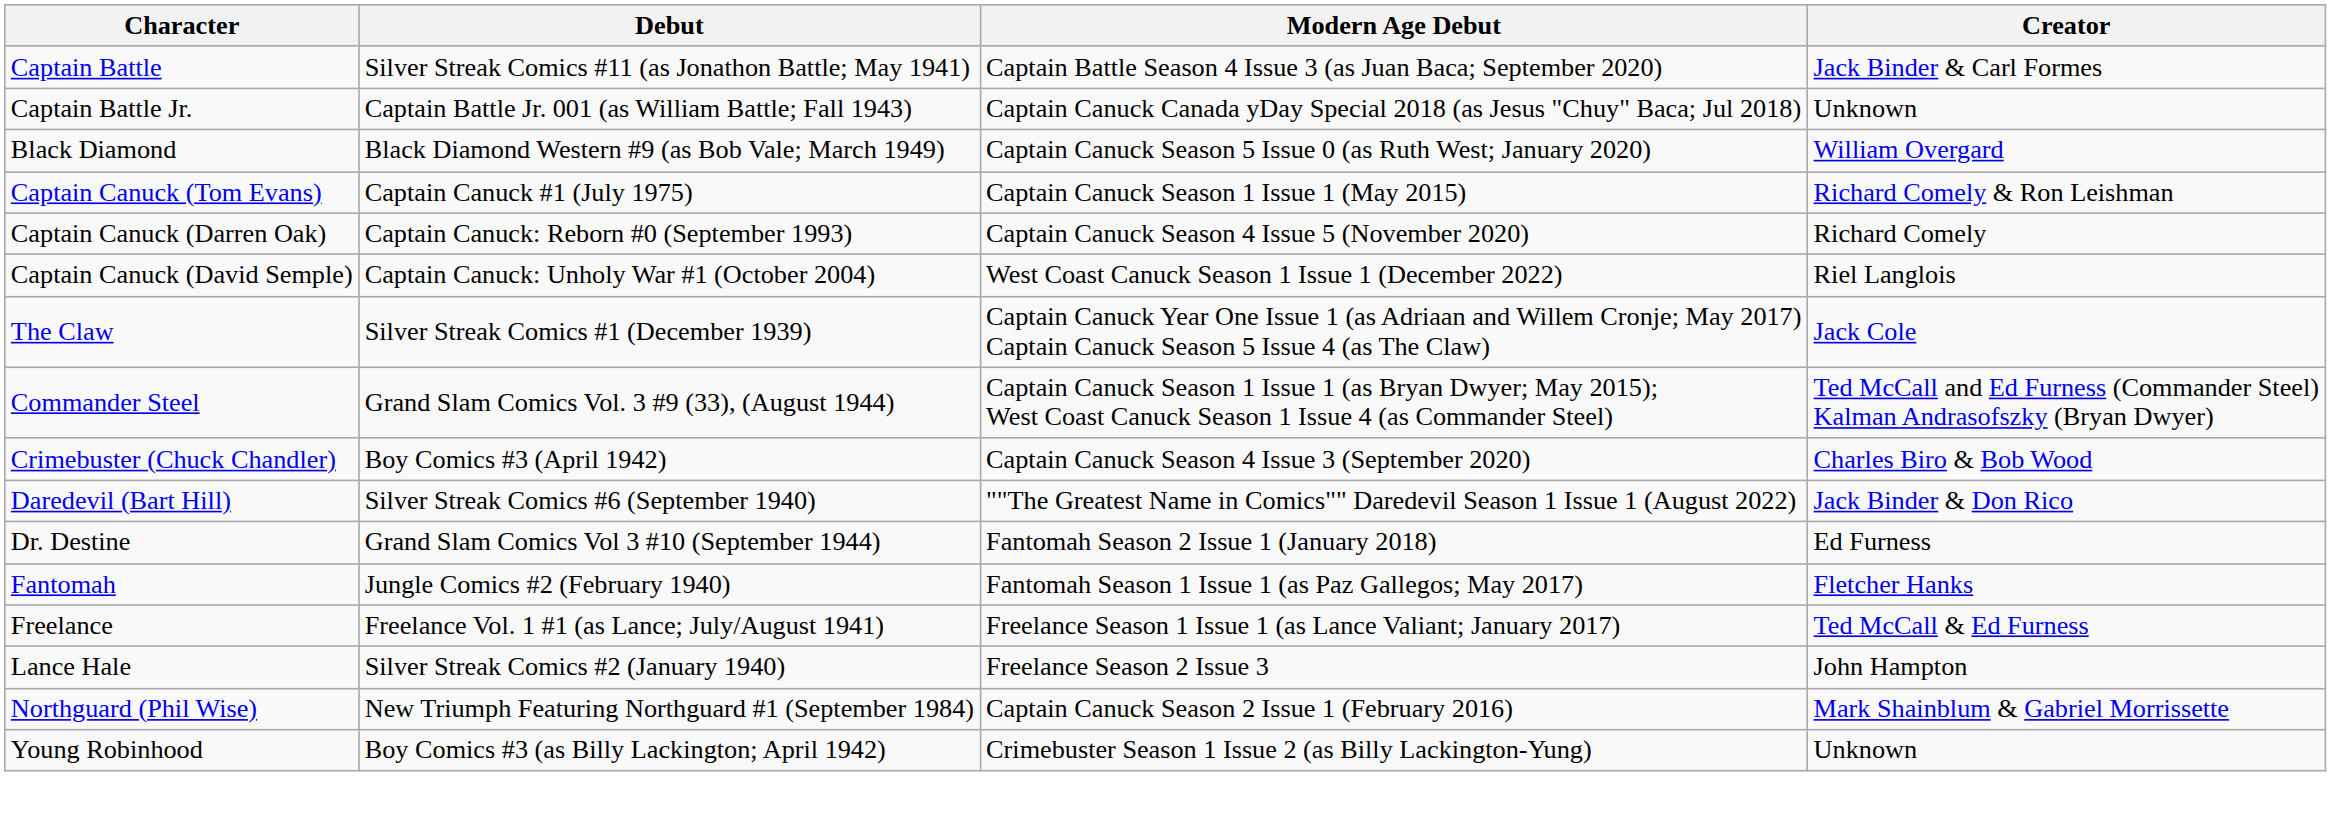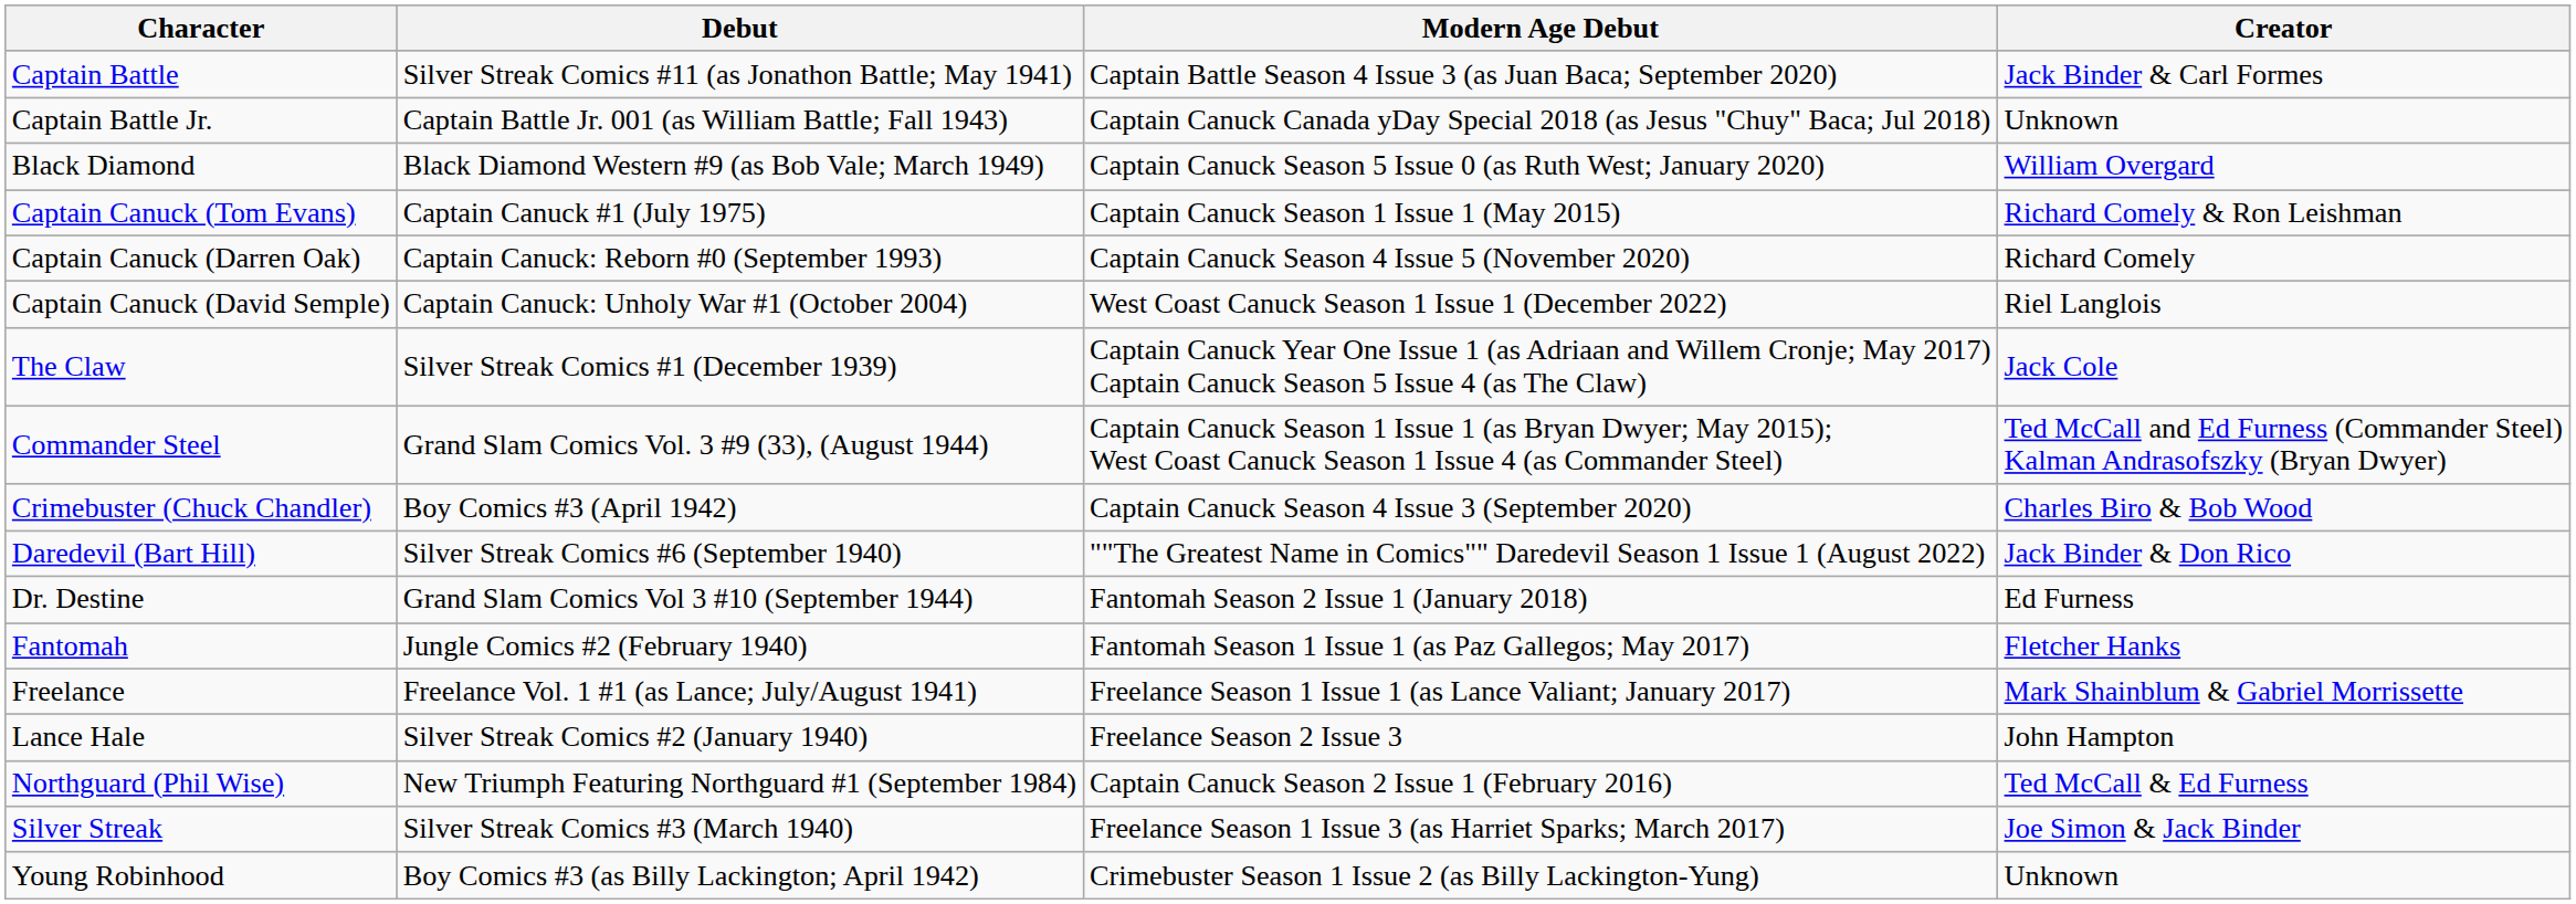 <table class="wikitable sortable">
 <tr>
 <th>Character</th>
 <th>Debut</th>
 <th>Modern Age Debut</th>
 <th>Creator</th>
 </tr>
 <tr>
 <td><a href='#'>Captain Battle</a></td>
 <td>Silver Streak Comics #11 (as Jonathon Battle; May 1941)</td>
 <td>Captain Battle Season 4 Issue 3 (as Juan Baca; September 2020)</td>
 <td><a href='#'>Jack Binder</a> & Carl Formes</td>
 </tr>
 <tr>
 <td>Captain Battle Jr.</td>
 <td>Captain Battle Jr. 001 (as William Battle; Fall 1943)</td>
 <td>Captain Canuck Canada yDay Special 2018 (as Jesus "Chuy" Baca; Jul 2018)</td>
 <td>Unknown</td>
 </tr>
 <tr>
 <td>Black Diamond</td>
 <td>Black Diamond Western #9 (as Bob Vale; March 1949)</td>
 <td>Captain Canuck Season 5 Issue 0 (as Ruth West; January 2020)</td>
 <td><a href='#'>William Overgard</a><br></td>
 </tr>
 <tr>
 <td><a href='#'>Captain Canuck (Tom Evans)</a></td>
 <td>Captain Canuck #1 (July 1975)</td>
 <td>Captain Canuck Season 1 Issue 1 (May 2015)</td>
 <td><a href='#'>Richard Comely</a> & Ron Leishman</td>
 </tr>
 <tr>
 <td>Captain Canuck (Darren Oak)</td>
 <td>Captain Canuck: Reborn #0 (September 1993)</td>
 <td>Captain Canuck Season 4 Issue 5 (November 2020)</td>
 <td>Richard Comely</td>
 </tr>
 <tr>
 <td>Captain Canuck (David Semple)</td>
 <td>Captain Canuck: Unholy War #1 (October 2004)</td>
 <td>West Coast Canuck Season 1 Issue 1 (December 2022)</td>
 <td>Riel Langlois</td>
 </tr>
 <tr>
 <td><a href='#'>The Claw</a></td>
 <td>Silver Streak Comics #1 (December 1939)</td>
 <td>Captain Canuck Year One Issue 1 (as Adriaan and Willem Cronje; May 2017)<br>Captain Canuck Season 5 Issue 4 (as The Claw)</td>
 <td><a href='#'>Jack Cole</a></td>
 </tr>
 <tr>
 <td><a href='#'>Commander Steel</a></td>
 <td>Grand Slam Comics Vol. 3 #9 (33), (August 1944)</td>
 <td>Captain Canuck Season 1 Issue 1 (as Bryan Dwyer; May 2015);<br> West Coast Canuck Season 1 Issue 4 (as Commander Steel)</td>
 <td><a href='#'>Ted McCall</a> and <a href='#'>Ed Furness</a> (Commander Steel)<br><a href='#'>Kalman Andrasofszky</a> (Bryan Dwyer)</td>
 </tr>
 <tr>
 <td><a href='#'>Crimebuster (Chuck Chandler)</a></td>
 <td>Boy Comics #3 (April 1942)</td>
 <td>Captain Canuck Season 4 Issue 3 (September 2020)</td>
 <td><a href='#'>Charles Biro</a> & <a href='#'>Bob Wood</a></td>
 </tr>
 <tr>
 <td><a href='#'>Daredevil (Bart Hill)</a></td>
 <td>Silver Streak Comics #6 (September 1940)</td>
 <td>""The Greatest Name in Comics"" Daredevil Season 1 Issue 1 (August 2022)</td>
 <td><a href='#'>Jack Binder</a> & <a href='#'>Don Rico</a></td>
 </tr>
 <tr>
 <td>Dr. Destine</td>
 <td>Grand Slam Comics Vol 3 #10 (September 1944)</td>
 <td>Fantomah Season 2 Issue 1 (January 2018)</td>
 <td>Ed Furness</td>
 </tr>
 <tr>
 <td><a href='#'>Fantomah</a></td>
 <td>Jungle Comics #2 (February 1940)</td>
 <td>Fantomah Season 1 Issue 1 (as Paz Gallegos; May 2017)</td>
 <td><a href='#'>Fletcher Hanks</a></td>
 </tr>
 <tr>
 <td>Freelance</td>
 <td>Freelance Vol. 1 #1 (as Lance; July/August 1941)</td>
 <td>Freelance Season 1 Issue 1 (as Lance Valiant; January 2017)</td>
-<td><a href='#'>Ted McCall</a> & <a href='#'>Ed Furness</a></td>
+<td><a href='#'>Mark Shainblum</a> & <a href='#'>Gabriel Morrissette</a></td>
 </tr>
 <tr>
 <td>Lance Hale</td>
 <td>Silver Streak Comics #2 (January 1940)</td>
 <td>Freelance Season 2 Issue 3</td>
 <td>John Hampton</td>
 </tr>
 <tr>
 <td><a href='#'>Northguard (Phil Wise)</a></td>
 <td>New Triumph Featuring Northguard #1 (September 1984)</td>
 <td>Captain Canuck Season 2 Issue 1 (February 2016)</td>
-<td><a href='#'>Mark Shainblum</a> & <a href='#'>Gabriel Morrissette</a></td>
+<td><a href='#'>Ted McCall</a> & <a href='#'>Ed Furness</a></td>
+</tr>
+<tr>
+<td><a href='#'>Silver Streak</a></td>
+<td>Silver Streak Comics #3 (March 1940)</td>
+<td>Freelance Season 1 Issue 3 (as Harriet Sparks; March 2017)</td>
+<td><a href='#'>Joe Simon</a> & <a href='#'>Jack Binder</a></td>
 </tr>
 <tr>
 <td>Young Robinhood</td>
 <td>Boy Comics #3 (as Billy Lackington; April 1942)</td>
 <td>Crimebuster Season 1 Issue 2 (as Billy Lackington-Yung)</td>
 <td>Unknown</td>
 </tr>
 </table>
